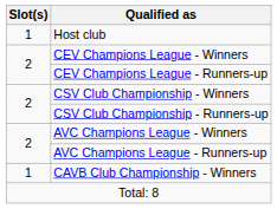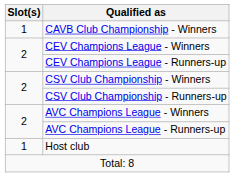 <table class="wikitable" style="margin:0 auto">
 <tr>
 <th>Slot(s)</th>
 <th>Qualified as</th>
 </tr>
 <tr>
 <td style="text-align:center;">1</td>
-<td>Host club</td>
+<td><a href='#'>CAVB Club Championship</a> - Winners</td>
 </tr>
 <tr>
 <td rowspan="2" style="text-align:center;">2</td>
 <td><a href='#'>CEV Champions League</a> - Winners</td>
 </tr>
 <tr>
 <td><a href='#'>CEV Champions League</a> - Runners-up</td>
 </tr>
 <tr>
 <td rowspan="2" style="text-align:center;">2</td>
 <td><a href='#'>CSV Club Championship</a> - Winners</td>
 </tr>
 <tr>
 <td><a href='#'>CSV Club Championship</a> - Runners-up</td>
 </tr>
 <tr>
 <td rowspan="2" style="text-align:center;">2</td>
 <td><a href='#'>AVC Champions League</a> - Winners</td>
 </tr>
 <tr>
 <td><a href='#'>AVC Champions League</a> - Runners-up</td>
 </tr>
 <tr>
 <td style="text-align:center;">1</td>
-<td><a href='#'>CAVB Club Championship</a> - Winners</td>
+<td>Host club</td>
 </tr>
 <tr>
 <td colspan="2" style="text-align:center;">Total: 8</td>
 </tr>
 </table>
